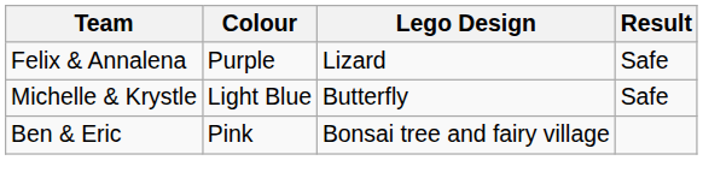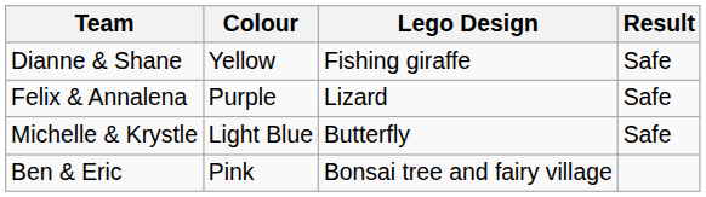 <table class="wikitable">
 <tr>
 <th>Team</th>
 <th>Colour</th>
 <th>Lego Design</th>
 <th>Result</th>
+</tr>
+<tr>
+<td>Dianne & Shane</td>
+<td>Yellow</td>
+<td>Fishing giraffe</td>
+<td>Safe</td>
 </tr>
 <tr>
 <td>Felix & Annalena</td>
 <td>Purple</td>
 <td>Lizard</td>
 <td>Safe</td>
 </tr>
 <tr>
 <td>Michelle & Krystle</td>
 <td>Light Blue</td>
 <td>Butterfly</td>
 <td>Safe</td>
 </tr>
 <tr>
 <td>Ben & Eric</td>
 <td>Pink</td>
 <td>Bonsai tree and fairy village</td>
 <td></td>
 </tr>
 </table>
